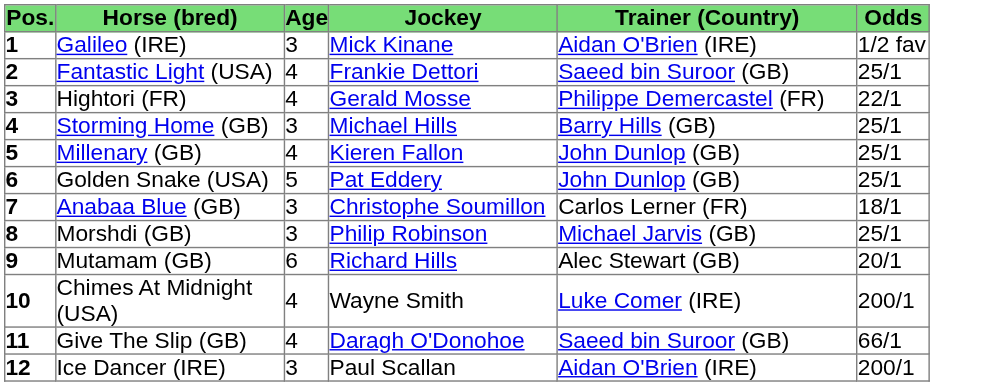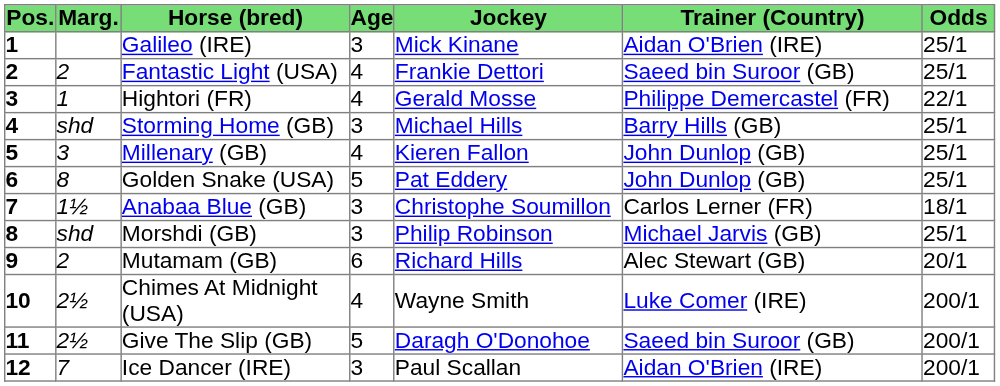 <table class = "sortable" | border="1" cellpadding="0" style="border-collapse: collapse;">
 <tr style="background:#7d7; text-align:center;">
 <th style="width:35px;"><strong>Pos.</strong></th>
+<th style="width:45px;"><strong>Marg.</strong></th>
 <th style="width:160px;"><strong>Horse (bred)</strong></th>
 <th style="width:30px;"><strong>Age</strong></th>
 <th style="width:160px;"><strong>Jockey</strong></th>
 <th style="width:210px;"><strong>Trainer (Country)</strong></th>
 <th style="width:50px;"><strong>Odds</strong></th>
 </tr>
 <tr>
 <td><strong>1</strong></td>
+<td></td>
 <td><a href='#'>Galileo</a> (IRE)</td>
 <td>3</td>
 <td><a href='#'>Mick Kinane</a></td>
 <td><a href='#'>Aidan O'Brien</a> (IRE)</td>
-<td>1/2 fav</td>
+<td>25/1</td>
 </tr>
 <tr>
 <td><strong>2</strong></td>
+<td><em>2</em></td>
 <td><a href='#'>Fantastic Light</a> (USA)</td>
 <td>4</td>
 <td><a href='#'>Frankie Dettori</a></td>
 <td><a href='#'>Saeed bin Suroor</a> (GB)</td>
 <td>25/1</td>
 </tr>
 <tr>
 <td><strong>3</strong></td>
+<td><em>1</em></td>
 <td>Hightori (FR)</td>
 <td>4</td>
 <td><a href='#'>Gerald Mosse</a></td>
 <td><a href='#'>Philippe Demercastel</a> (FR)</td>
 <td>22/1</td>
 </tr>
 <tr>
 <td><strong>4</strong></td>
+<td><em>shd</em></td>
 <td><a href='#'>Storming Home</a> (GB)</td>
 <td>3</td>
 <td><a href='#'>Michael Hills</a></td>
 <td><a href='#'>Barry Hills</a> (GB)</td>
 <td>25/1</td>
 </tr>
 <tr>
 <td><strong>5</strong></td>
+<td><em>3</em></td>
 <td><a href='#'>Millenary</a> (GB)</td>
 <td>4</td>
 <td><a href='#'>Kieren Fallon</a></td>
 <td><a href='#'>John Dunlop</a> (GB)</td>
 <td>25/1</td>
 </tr>
 <tr>
 <td><strong>6</strong></td>
+<td><em>8</em></td>
 <td>Golden Snake (USA)</td>
 <td>5</td>
 <td><a href='#'>Pat Eddery</a></td>
 <td><a href='#'>John Dunlop</a> (GB)</td>
 <td>25/1</td>
 </tr>
 <tr>
 <td><strong>7</strong></td>
+<td><em>1½</em></td>
 <td><a href='#'>Anabaa Blue</a> (GB)</td>
 <td>3</td>
 <td><a href='#'>Christophe Soumillon</a></td>
 <td>Carlos Lerner (FR)</td>
 <td>18/1</td>
 </tr>
 <tr>
 <td><strong>8</strong></td>
+<td><em>shd</em></td>
 <td>Morshdi (GB)</td>
 <td>3</td>
 <td><a href='#'>Philip Robinson</a></td>
 <td><a href='#'>Michael Jarvis</a> (GB)</td>
 <td>25/1</td>
 </tr>
 <tr>
 <td><strong>9</strong></td>
+<td><em>2</em></td>
 <td>Mutamam (GB)</td>
 <td>6</td>
 <td><a href='#'>Richard Hills</a></td>
 <td>Alec Stewart (GB)</td>
 <td>20/1</td>
 </tr>
 <tr>
 <td><strong>10</strong></td>
+<td><em>2½</em></td>
 <td>Chimes At Midnight (USA)</td>
 <td>4</td>
 <td>Wayne Smith</td>
 <td><a href='#'>Luke Comer</a> (IRE)</td>
 <td>200/1</td>
 </tr>
 <tr>
 <td><strong>11</strong></td>
+<td><em>2½</em></td>
 <td>Give The Slip (GB)</td>
-<td>4</td>
+<td>5</td>
 <td><a href='#'>Daragh O'Donohoe</a></td>
 <td><a href='#'>Saeed bin Suroor</a> (GB)</td>
-<td>66/1</td>
+<td>200/1</td>
 </tr>
 <tr>
 <td><strong>12</strong></td>
+<td><em>7</em></td>
 <td>Ice Dancer (IRE)</td>
 <td>3</td>
 <td>Paul Scallan</td>
 <td><a href='#'>Aidan O'Brien</a> (IRE)</td>
 <td>200/1</td>
 </tr>
 </table>
